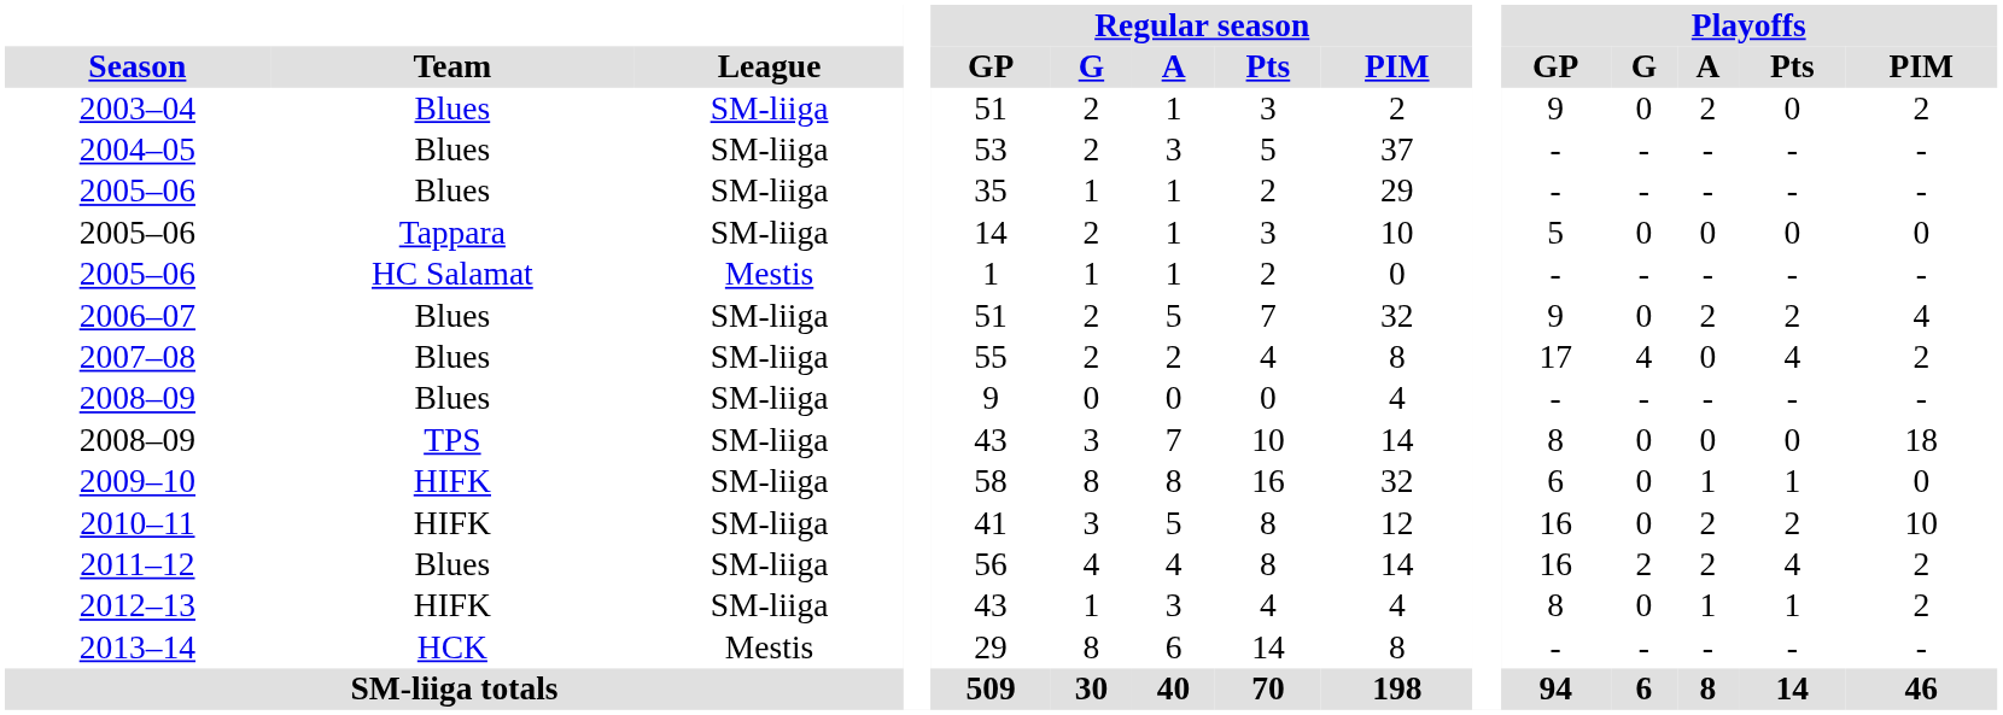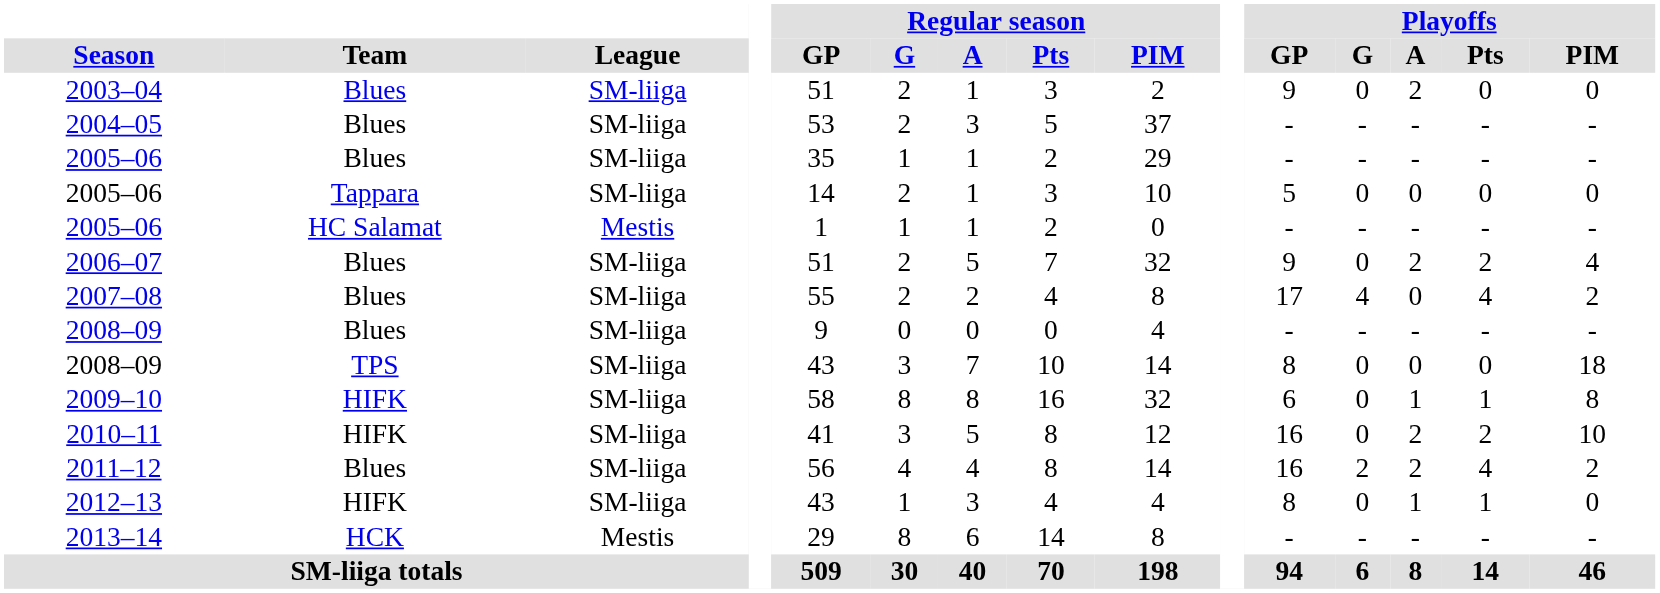 <table border="0" cellpadding="1" cellspacing="0" style="text-align:center; width:60em">
 <tr bgcolor="#e0e0e0">
 <th colspan="3" bgcolor="#ffffff"> </th>
 <th rowspan="100" bgcolor="#ffffff"> </th>
 <th colspan="5"><a href='#'>Regular season</a></th>
 <th rowspan="100" bgcolor="#ffffff"> </th>
 <th colspan="5"><a href='#'>Playoffs</a></th>
 </tr>
 <tr bgcolor="#e0e0e0">
 <th><a href='#'>Season</a></th>
 <th>Team</th>
 <th>League</th>
 <th>GP</th>
 <th><a href='#'>G</a></th>
 <th><a href='#'>A</a></th>
 <th><a href='#'>Pts</a></th>
 <th><a href='#'>PIM</a></th>
 <th>GP</th>
 <th>G</th>
 <th>A</th>
 <th>Pts</th>
 <th>PIM</th>
 </tr>
 <tr>
 <td><a href='#'>2003–04</a></td>
 <td><a href='#'>Blues</a></td>
 <td><a href='#'>SM-liiga</a></td>
 <td>51</td>
 <td>2</td>
 <td>1</td>
 <td>3</td>
 <td>2</td>
 <td>9</td>
 <td>0</td>
 <td>2</td>
 <td>0</td>
-<td>2</td>
+<td>0</td>
 </tr>
 <tr>
 <td><a href='#'>2004–05</a></td>
 <td>Blues</td>
 <td>SM-liiga</td>
 <td>53</td>
 <td>2</td>
 <td>3</td>
 <td>5</td>
 <td>37</td>
 <td>-</td>
 <td>-</td>
 <td>-</td>
 <td>-</td>
 <td>-</td>
 </tr>
 <tr>
 <td><a href='#'>2005–06</a></td>
 <td>Blues</td>
 <td>SM-liiga</td>
 <td>35</td>
 <td>1</td>
 <td>1</td>
 <td>2</td>
 <td>29</td>
 <td>-</td>
 <td>-</td>
 <td>-</td>
 <td>-</td>
 <td>-</td>
 </tr>
 <tr>
 <td>2005–06</td>
 <td><a href='#'>Tappara</a></td>
 <td>SM-liiga</td>
 <td>14</td>
 <td>2</td>
 <td>1</td>
 <td>3</td>
 <td>10</td>
 <td>5</td>
 <td>0</td>
 <td>0</td>
 <td>0</td>
 <td>0</td>
 </tr>
 <tr>
 <td><a href='#'>2005–06</a></td>
 <td><a href='#'>HC Salamat</a></td>
 <td><a href='#'>Mestis</a></td>
 <td>1</td>
 <td>1</td>
 <td>1</td>
 <td>2</td>
 <td>0</td>
 <td>-</td>
 <td>-</td>
 <td>-</td>
 <td>-</td>
 <td>-</td>
 </tr>
 <tr>
 <td><a href='#'>2006–07</a></td>
 <td>Blues</td>
 <td>SM-liiga</td>
 <td>51</td>
 <td>2</td>
 <td>5</td>
 <td>7</td>
 <td>32</td>
 <td>9</td>
 <td>0</td>
 <td>2</td>
 <td>2</td>
 <td>4</td>
 </tr>
 <tr>
 <td><a href='#'>2007–08</a></td>
 <td>Blues</td>
 <td>SM-liiga</td>
 <td>55</td>
 <td>2</td>
 <td>2</td>
 <td>4</td>
 <td>8</td>
 <td>17</td>
 <td>4</td>
 <td>0</td>
 <td>4</td>
 <td>2</td>
 </tr>
 <tr>
 <td><a href='#'>2008–09</a></td>
 <td>Blues</td>
 <td>SM-liiga</td>
 <td>9</td>
 <td>0</td>
 <td>0</td>
 <td>0</td>
 <td>4</td>
 <td>-</td>
 <td>-</td>
 <td>-</td>
 <td>-</td>
 <td>-</td>
 </tr>
 <tr>
 <td>2008–09</td>
 <td><a href='#'>TPS</a></td>
 <td>SM-liiga</td>
 <td>43</td>
 <td>3</td>
 <td>7</td>
 <td>10</td>
 <td>14</td>
 <td>8</td>
 <td>0</td>
 <td>0</td>
 <td>0</td>
 <td>18</td>
 </tr>
 <tr>
 <td><a href='#'>2009–10</a></td>
 <td><a href='#'>HIFK</a></td>
 <td>SM-liiga</td>
 <td>58</td>
 <td>8</td>
 <td>8</td>
 <td>16</td>
 <td>32</td>
 <td>6</td>
 <td>0</td>
 <td>1</td>
 <td>1</td>
-<td>0</td>
+<td>8</td>
 </tr>
 <tr>
 <td><a href='#'>2010–11</a></td>
 <td>HIFK</td>
 <td>SM-liiga</td>
 <td>41</td>
 <td>3</td>
 <td>5</td>
 <td>8</td>
 <td>12</td>
 <td>16</td>
 <td>0</td>
 <td>2</td>
 <td>2</td>
 <td>10</td>
 </tr>
 <tr>
 <td><a href='#'>2011–12</a></td>
 <td>Blues</td>
 <td>SM-liiga</td>
 <td>56</td>
 <td>4</td>
 <td>4</td>
 <td>8</td>
 <td>14</td>
 <td>16</td>
 <td>2</td>
 <td>2</td>
 <td>4</td>
 <td>2</td>
 </tr>
 <tr>
 <td><a href='#'>2012–13</a></td>
 <td>HIFK</td>
 <td>SM-liiga</td>
 <td>43</td>
 <td>1</td>
 <td>3</td>
 <td>4</td>
 <td>4</td>
 <td>8</td>
 <td>0</td>
 <td>1</td>
 <td>1</td>
-<td>2</td>
+<td>0</td>
 </tr>
 <tr>
 <td><a href='#'>2013–14</a></td>
 <td><a href='#'>HCK</a></td>
 <td>Mestis</td>
 <td>29</td>
 <td>8</td>
 <td>6</td>
 <td>14</td>
 <td>8</td>
 <td>-</td>
 <td>-</td>
 <td>-</td>
 <td>-</td>
 <td>-</td>
 </tr>
 <tr bgcolor="#e0e0e0">
 <th colspan="3">SM-liiga totals</th>
 <th>509</th>
 <th>30</th>
 <th>40</th>
 <th>70</th>
 <th>198</th>
 <th>94</th>
 <th>6</th>
 <th>8</th>
 <th>14</th>
 <th>46</th>
 </tr>
 </table>
